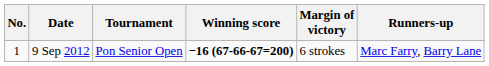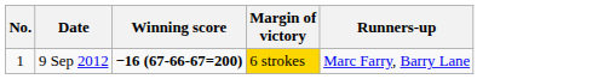 <table class="wikitable" style="font-size:95%;">
 <tr>
 <th>No.</th>
 <th>Date</th>
-<th>Tournament</th>
 <th>Winning score</th>
 <th>Margin of<br>victory</th>
 <th>Runners-up</th>
 </tr>
 <tr>
 <td align=center>1</td>
 <td align=right>9 Sep <a href='#'>2012</a></td>
-<td><a href='#'>Pon Senior Open</a></td>
 <td><strong>−16 (67-66-67=200)</strong></td>
-<td>6 strokes</td>
+<td style="background: gold;">6 strokes</td>
 <td> <a href='#'>Marc Farry</a>,  <a href='#'>Barry Lane</a></td>
 </tr>
 </table>
